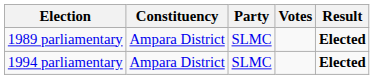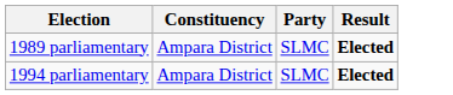 <table class="wikitable" style="text-align:left;">
 <tr>
 <th scope=col>Election</th>
 <th scope=col>Constituency</th>
 <th scope=col>Party</th>
-<th scope=col>Votes</th>
 <th scope=col>Result</th>
 </tr>
 <tr>
 <td><a href='#'>1989 parliamentary</a></td>
 <td><a href='#'>Ampara District</a></td>
 <td><a href='#'>SLMC</a></td>
-<td align=right></td>
 <td><strong>Elected</strong></td>
 </tr>
 <tr>
 <td><a href='#'>1994 parliamentary</a></td>
 <td><a href='#'>Ampara District</a></td>
 <td><a href='#'>SLMC</a></td>
-<td align=right></td>
 <td><strong>Elected</strong></td>
 </tr>
 </table>
